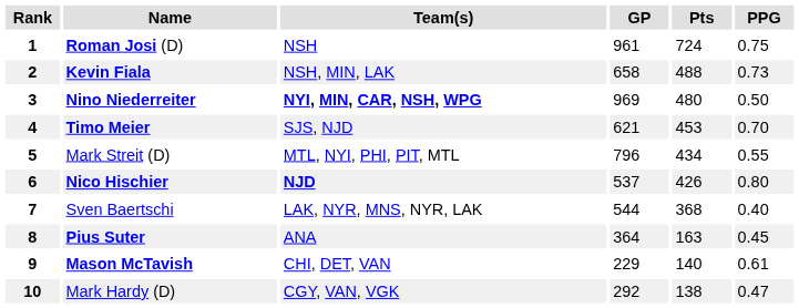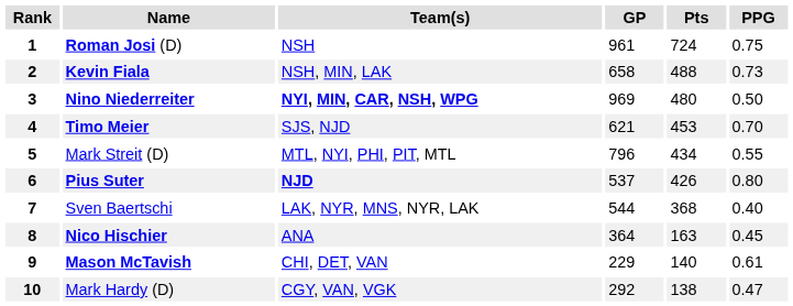 <table id="Table3" cellspacing="3" cellpadding="3" style="font-size:95%;">
 <tr style="text-align:center; background:#e0e0e0">
 <th style="width:3em;">Rank</th>
 <th style="width:13em;">Name</th>
 <th style="width:20em;">Team(s)</th>
 <th style="width:3.3em;">GP</th>
 <th style="width:3.3em;">Pts</th>
 <th style="width:3.3em;">PPG</th>
 </tr>
 <tr>
 <th>1</th>
 <td><strong><a href='#'>Roman Josi</a></strong> (D)</td>
 <td><a href='#'>NSH</a></td>
 <td>961</td>
 <td>724</td>
 <td>0.75</td>
 </tr>
 <tr style="background:#f0f0f0;">
 <th>2</th>
 <td><strong><a href='#'>Kevin Fiala</a></strong></td>
 <td><a href='#'>NSH</a>, <a href='#'>MIN</a>, <a href='#'>LAK</a></td>
 <td>658</td>
 <td>488</td>
 <td>0.73</td>
 </tr>
 <tr>
 <th>3</th>
 <td><strong><a href='#'>Nino Niederreiter</a></strong></td>
 <td><strong><a href='#'>NYI</a>, <a href='#'>MIN</a>, <a href='#'>CAR</a>, <a href='#'>NSH</a>, <a href='#'>WPG</a></strong></td>
 <td>969</td>
 <td>480</td>
 <td>0.50</td>
 </tr>
 <tr style="background:#f0f0f0;">
 <th>4</th>
 <td><strong><a href='#'>Timo Meier</a></strong></td>
 <td><a href='#'>SJS</a>, <a href='#'>NJD</a></td>
 <td>621</td>
 <td>453</td>
 <td>0.70</td>
 </tr>
 <tr>
 <th>5</th>
 <td><a href='#'>Mark Streit</a> (D)</td>
 <td><a href='#'>MTL</a>, <a href='#'>NYI</a>, <a href='#'>PHI</a>, <a href='#'>PIT</a>, MTL</td>
 <td>796</td>
 <td>434</td>
 <td>0.55</td>
 </tr>
 <tr style="background:#f0f0f0;">
 <th>6</th>
-<td><strong><a href='#'>Nico Hischier</a></strong></td>
+<td><strong><a href='#'>Pius Suter</a></strong></td>
 <td><strong><a href='#'>NJD</a></strong></td>
 <td>537</td>
 <td>426</td>
 <td>0.80</td>
 </tr>
 <tr>
 <th>7</th>
 <td><a href='#'>Sven Baertschi</a></td>
 <td><a href='#'>LAK</a>, <a href='#'>NYR</a>, <a href='#'>MNS</a>, NYR, LAK</td>
 <td>544</td>
 <td>368</td>
 <td>0.40</td>
 </tr>
 <tr style="background:#f0f0f0;">
 <th>8</th>
-<td><strong><a href='#'>Pius Suter</a></strong></td>
+<td><strong><a href='#'>Nico Hischier</a></strong></td>
 <td><a href='#'>ANA</a></td>
 <td>364</td>
 <td>163</td>
 <td>0.45</td>
 </tr>
 <tr>
 <th>9</th>
 <td><strong><a href='#'>Mason McTavish</a></strong></td>
 <td><a href='#'>CHI</a>, <a href='#'>DET</a>, <a href='#'>VAN</a></td>
 <td>229</td>
 <td>140</td>
 <td>0.61</td>
 </tr>
 <tr style="background:#f0f0f0;">
 <th>10</th>
 <td><a href='#'>Mark Hardy</a> (D)</td>
 <td><a href='#'>CGY</a>, <a href='#'>VAN</a>, <a href='#'>VGK</a></td>
 <td>292</td>
 <td>138</td>
 <td>0.47</td>
 </tr>
 </table>
